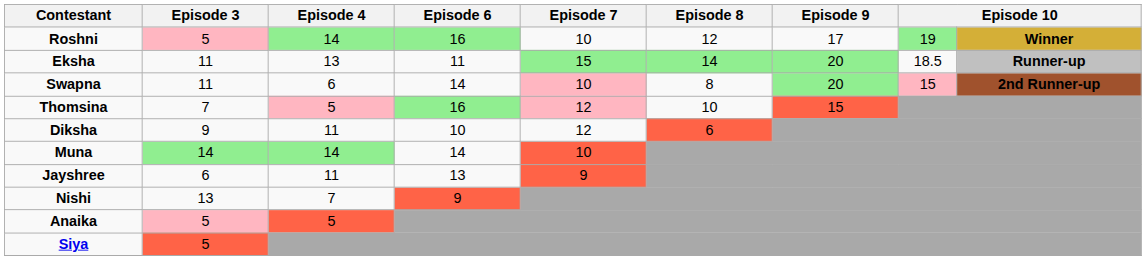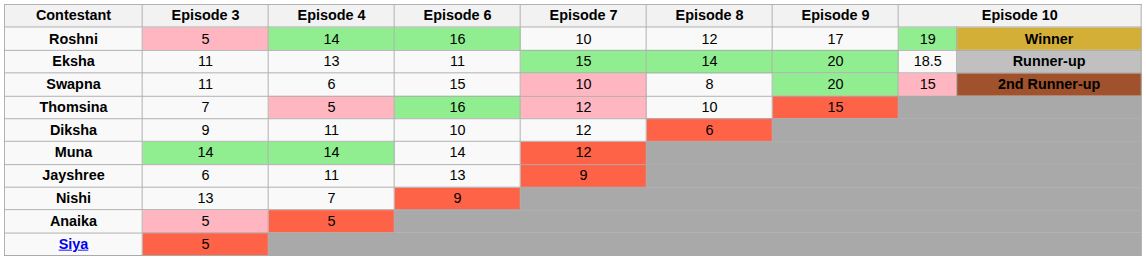 <table class="wikitable sortable" style="text-align:center; width:100%; font-size:100%">
 <tr>
 <th>Contestant</th>
 <th>Episode 3</th>
 <th>Episode 4</th>
 <th>Episode 6</th>
 <th>Episode 7</th>
 <th>Episode 8</th>
 <th>Episode 9</th>
 <th colspan="2">Episode 10</th>
 </tr>
 <tr>
 <td><strong>Roshni</strong></td>
 <td bgcolor="lightpink">5</td>
 <td bgcolor="lightgreen">14</td>
 <td bgcolor="lightgreen">16</td>
 <td>10</td>
 <td>12</td>
 <td>17</td>
 <td bgcolor="lightgreen">19</td>
 <td bgcolor="#D4AF37"><strong>Winner</strong></td>
 </tr>
 <tr>
 <td><strong>Eksha</strong></td>
 <td>11</td>
 <td>13</td>
 <td>11</td>
 <td bgcolor="lightgreen">15</td>
 <td bgcolor="lightgreen">14</td>
 <td bgcolor="lightgreen">20</td>
 <td>18.5</td>
 <td bgcolor="silver"><strong>Runner-up</strong></td>
 </tr>
 <tr>
 <td><strong>Swapna</strong></td>
 <td>11</td>
 <td>6</td>
-<td>14</td>
+<td>15</td>
 <td bgcolor="lightpink">10</td>
 <td>8</td>
 <td bgcolor="lightgreen">20</td>
 <td bgcolor="lightpink">15</td>
 <td bgcolor="sienna"><strong>2nd Runner-up</strong></td>
 </tr>
 <tr>
 <td><strong>Thomsina</strong></td>
 <td>7</td>
 <td bgcolor="lightpink">5</td>
 <td bgcolor="lightgreen">16</td>
 <td bgcolor="lightpink">12</td>
 <td>10</td>
 <td bgcolor="tomato">15</td>
 <td colspan="2" bgcolor="darkgrey"></td>
 </tr>
 <tr>
 <td><strong>Diksha</strong></td>
 <td>9</td>
 <td>11</td>
 <td>10</td>
 <td>12</td>
 <td bgcolor="tomato">6</td>
 <td colspan="3" bgcolor="darkgrey"></td>
 </tr>
 <tr>
 <td><strong>Muna</strong></td>
 <td bgcolor="lightgreen">14</td>
 <td bgcolor="lightgreen">14</td>
 <td>14</td>
-<td bgcolor="tomato">10</td>
+<td bgcolor="tomato">12</td>
 <td colspan="4" bgcolor="darkgrey"></td>
 </tr>
 <tr>
 <td><strong>Jayshree</strong></td>
 <td>6</td>
 <td>11</td>
 <td>13</td>
 <td bgcolor="tomato">9</td>
 <td colspan="4" bgcolor="darkgrey"></td>
 </tr>
 <tr>
 <td><strong>Nishi</strong></td>
 <td>13</td>
 <td>7</td>
 <td bgcolor="tomato">9</td>
 <td colspan="5" bgcolor="darkgrey"></td>
 </tr>
 <tr>
 <td><strong>Anaika</strong></td>
 <td bgcolor="lightpink">5</td>
 <td bgcolor="tomato">5</td>
 <td colspan="6" bgcolor="darkgrey"></td>
 </tr>
 <tr>
 <td><strong><a href='#'>Siya</a></strong></td>
 <td bgcolor="tomato">5</td>
 <td colspan="7" bgcolor="darkgrey"></td>
 </tr>
 <tr>
 </tr>
 </table>
